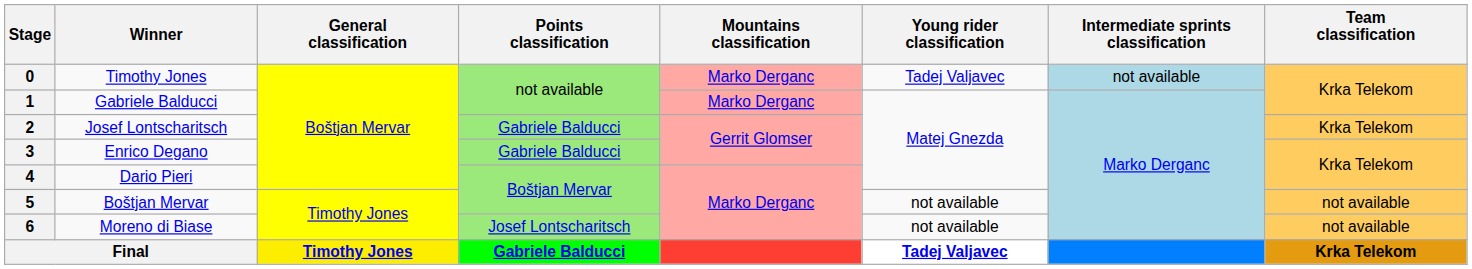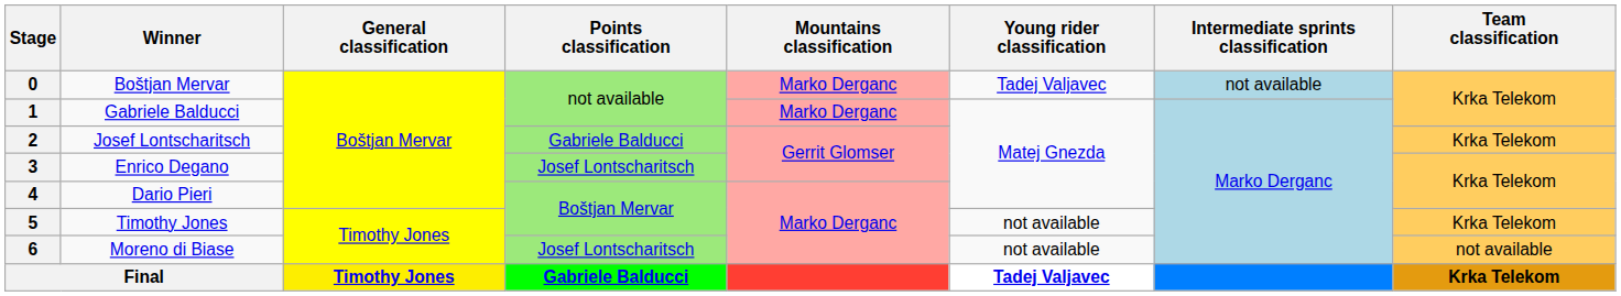 <table class="wikitable" style="text-align: center; font-size:smaller;">
 <tr>
 <th style="width:1%;">Stage</th>
 <th style="width:13%;">Winner</th>
 <th style="width:13%;">General<br>classification<br></th>
 <th style="width:13%;">Points<br>classification<br></th>
 <th style="width:13%;">Mountains<br>classification<br></th>
 <th style="width:12%;">Young rider<br>classification<br></th>
 <th style="width:14%;">Intermediate sprints<br>classification<br></th>
 <th style="width:13%;">Team<br>classification<br><br></th>
 </tr>
 <tr>
 <th>0</th>
-<td><a href='#'>Timothy Jones</a></td>
+<td><a href='#'>Boštjan Mervar</a></td>
 <td style="background:yellow;" rowspan=5><a href='#'>Boštjan Mervar</a></td>
 <td style="background:#9CE97B;" rowspan=2>not available</td>
 <td style="background:#FFA8A4;"><a href='#'>Marko Derganc</a></td>
 <td><a href='#'>Tadej Valjavec</a></td>
 <td style="background:lightblue;">not available</td>
 <td style="background:#FFCD5F;" rowspan=2>Krka Telekom</td>
 </tr>
 <tr>
 <th>1</th>
 <td><a href='#'>Gabriele Balducci</a></td>
 <td style="background:#FFA8A4;"><a href='#'>Marko Derganc</a></td>
 <td rowspan=4><a href='#'>Matej Gnezda</a></td>
 <td style="background:lightblue;" rowspan=6><a href='#'>Marko Derganc</a></td>
 </tr>
 <tr>
 <th>2</th>
 <td><a href='#'>Josef Lontscharitsch</a></td>
 <td style="background:#9CE97B;"><a href='#'>Gabriele Balducci</a></td>
 <td style="background:#FFA8A4;" rowspan=2><a href='#'>Gerrit Glomser</a></td>
 <td style="background:#FFCD5F;">Krka Telekom</td>
 </tr>
 <tr>
 <th>3</th>
 <td><a href='#'>Enrico Degano</a></td>
-<td style="background:#9CE97B;"><a href='#'>Gabriele Balducci</a></td>
+<td style="background:#9CE97B;"><a href='#'>Josef Lontscharitsch</a></td>
 <td style="background:#FFCD5F;" rowspan=2>Krka Telekom</td>
 </tr>
 <tr>
 <th>4</th>
 <td><a href='#'>Dario Pieri</a></td>
 <td style="background:#9CE97B;" rowspan=2><a href='#'>Boštjan Mervar</a></td>
 <td style="background:#FFA8A4;" rowspan=3><a href='#'>Marko Derganc</a></td>
 </tr>
 <tr>
 <th>5</th>
-<td><a href='#'>Boštjan Mervar</a></td>
+<td><a href='#'>Timothy Jones</a></td>
 <td style="background:yellow;" rowspan=2><a href='#'>Timothy Jones</a></td>
 <td>not available</td>
-<td style="background:#FFCD5F;">not available</td>
+<td style="background:#FFCD5F;">Krka Telekom</td>
 </tr>
 <tr>
 <th>6</th>
 <td><a href='#'>Moreno di Biase</a></td>
 <td style="background:#9CE97B;"><a href='#'>Josef Lontscharitsch</a></td>
 <td>not available</td>
 <td style="background:#FFCD5F;">not available</td>
 </tr>
 <tr>
 <th colspan=2><strong>Final</strong></th>
 <th style="background:#FDEE00;"><a href='#'>Timothy Jones</a></th>
 <th style="background:#00FF00;"><a href='#'>Gabriele Balducci</a></th>
 <th style="background:#FF3E33;"></th>
 <th style="background:white;"><a href='#'>Tadej Valjavec</a></th>
 <th style="background:#007FFF;"></th>
 <th style="background:#E49B0F;">Krka Telekom</th>
 </tr>
 </table>
